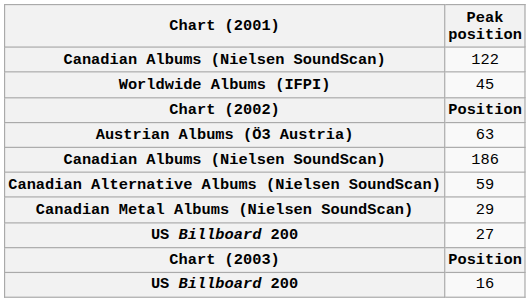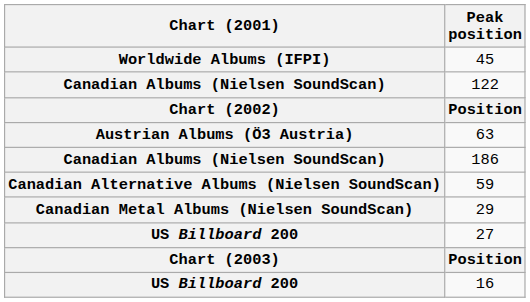 <table class="wikitable plainrowheaders" style="text-align:center">
 <tr>
 <th scope="col">Chart (2001)</th>
 <th scope="col">Peak<br>position</th>
 </tr>
 <tr>
+<th scope="row">Worldwide Albums (IFPI)</th>
+<td style="text-align:center;">45</td>
+</tr>
+<tr>
 <th scope="row">Canadian Albums (Nielsen SoundScan)</th>
 <td>122</td>
-</tr>
-<tr>
-<th scope="row">Worldwide Albums (IFPI)</th>
-<td style="text-align:center;">45</td>
 </tr>
 <tr>
 <th scope="col">Chart (2002)</th>
 <th scope="col">Position</th>
 </tr>
 <tr>
 <th scope="row">Austrian Albums (Ö3 Austria)</th>
 <td>63</td>
 </tr>
 <tr>
 <th scope="row">Canadian Albums (Nielsen SoundScan)</th>
 <td>186</td>
 </tr>
 <tr>
 <th scope="row">Canadian Alternative Albums (Nielsen SoundScan)</th>
 <td>59</td>
 </tr>
 <tr>
 <th scope="row">Canadian Metal Albums (Nielsen SoundScan)</th>
 <td>29</td>
 </tr>
 <tr>
 <th scope="row">US <em>Billboard</em> 200</th>
 <td>27</td>
 </tr>
 <tr>
 <th scope="col">Chart (2003)</th>
 <th scope="col">Position</th>
 </tr>
 <tr>
 <th scope="row">US <em>Billboard</em> 200</th>
 <td>16</td>
 </tr>
 </table>
